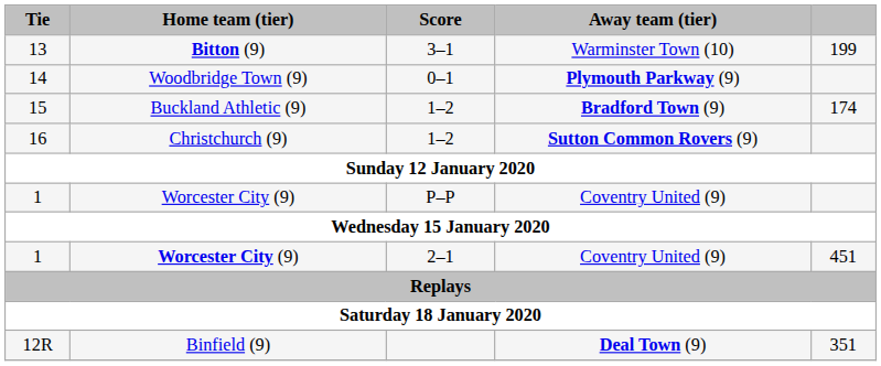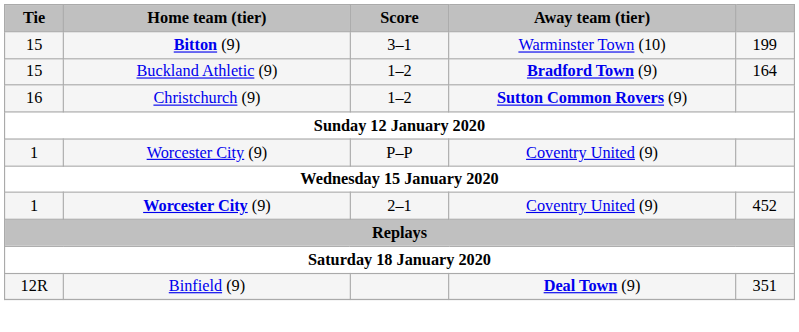 <table class="wikitable" style="width: 700px; background:WhiteSmoke; text-align:center; font-size:90%">
 <tr>
 <td scope="col" style="width:  7.50%; background:silver;"><strong>Tie</strong></td>
 <td scope="col" style="width: 36.25%; background:silver;"><strong>Home team (tier)</strong></td>
 <td scope="col" style="width: 12.50%; background:silver;"><strong>Score</strong></td>
 <td scope="col" style="width: 36.25%; background:silver;"><strong>Away team (tier)</strong></td>
 <td scope="col" style="width:  7.50%; background:silver;"><strong></strong></td>
 </tr>
 <tr>
-<td>13</td>
+<td>15</td>
 <td><strong><a href='#'>Bitton</a></strong> (9)</td>
 <td>3–1</td>
 <td><a href='#'>Warminster Town</a> (10)</td>
 <td>199</td>
 </tr>
 <tr>
-<td>14</td>
-<td><a href='#'>Woodbridge Town</a> (9)</td>
-<td>0–1</td>
-<td><strong><a href='#'>Plymouth Parkway</a></strong> (9)</td>
-<td></td>
-</tr>
-<tr>
 <td>15</td>
 <td><a href='#'>Buckland Athletic</a> (9)</td>
 <td>1–2</td>
 <td><strong><a href='#'>Bradford Town</a></strong> (9)</td>
-<td>174</td>
+<td>164</td>
 </tr>
 <tr>
 <td>16</td>
 <td><a href='#'>Christchurch</a> (9)</td>
 <td>1–2</td>
 <td><strong><a href='#'>Sutton Common Rovers</a></strong> (9)</td>
 <td></td>
 </tr>
 <tr>
 <td colspan="5" style= background:White><strong>Sunday 12 January 2020</strong></td>
 </tr>
 <tr>
 <td>1</td>
 <td><a href='#'>Worcester City</a> (9)</td>
 <td>P–P</td>
 <td><a href='#'>Coventry United</a> (9)</td>
 <td></td>
 </tr>
 <tr>
 <td colspan="5" style= background:White><strong>Wednesday 15 January 2020</strong></td>
 </tr>
 <tr>
 <td>1</td>
 <td><strong><a href='#'>Worcester City</a></strong> (9)</td>
 <td>2–1</td>
 <td><a href='#'>Coventry United</a> (9)</td>
-<td>451</td>
+<td>452</td>
 </tr>
 <tr>
 <td colspan="5" style= background:Silver><strong>Replays</strong></td>
 </tr>
 <tr>
 <td colspan="5" style= background:White><strong>Saturday 18 January 2020</strong></td>
 </tr>
 <tr>
 <td>12R</td>
 <td><a href='#'>Binfield</a> (9)</td>
 <td></td>
 <td><strong><a href='#'>Deal Town</a></strong> (9)</td>
 <td>351</td>
 </tr>
 <tr>
 </tr>
 </table>
